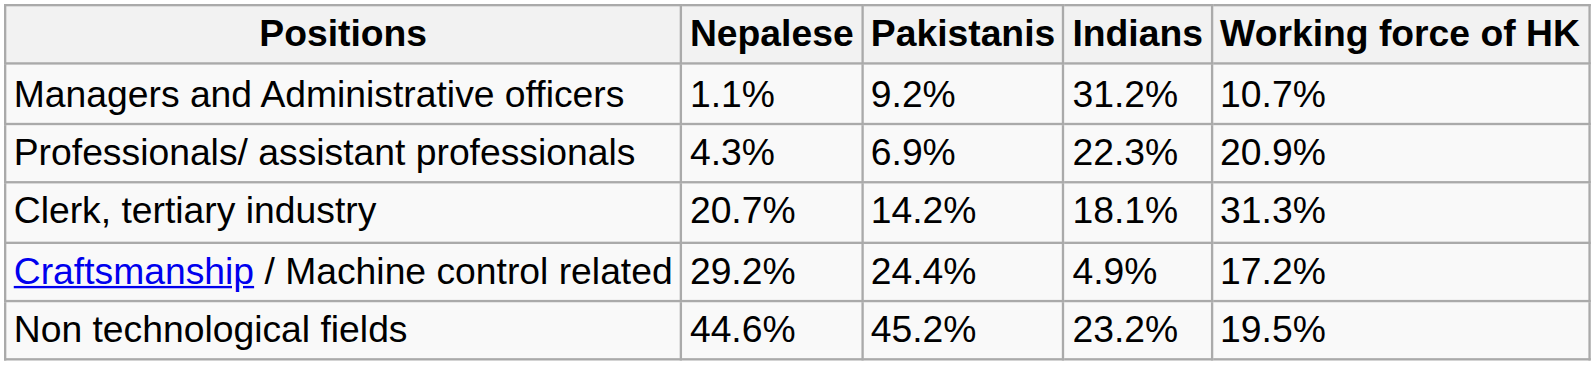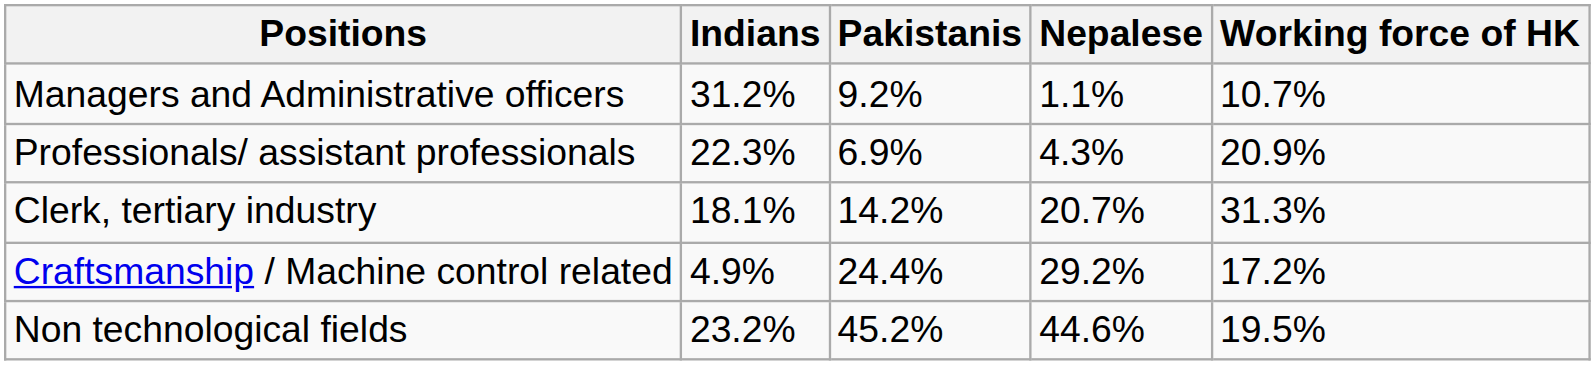 <table class="wikitable">
 <tr>
 <th>Positions</th>
+<th>Indians</th>
+<th>Pakistanis</th>
 <th>Nepalese</th>
-<th>Pakistanis</th>
-<th>Indians</th>
 <th>Working force of HK</th>
 </tr>
 <tr>
 <td>Managers and Administrative officers</td>
+<td>31.2%</td>
+<td>9.2%</td>
 <td>1.1%</td>
-<td>9.2%</td>
-<td>31.2%</td>
 <td>10.7%</td>
 </tr>
 <tr>
 <td>Professionals/ assistant professionals</td>
+<td>22.3%</td>
+<td>6.9%</td>
 <td>4.3%</td>
-<td>6.9%</td>
-<td>22.3%</td>
 <td>20.9%</td>
 </tr>
 <tr>
 <td>Clerk, tertiary industry</td>
+<td>18.1%</td>
+<td>14.2%</td>
 <td>20.7%</td>
-<td>14.2%</td>
-<td>18.1%</td>
 <td>31.3%</td>
 </tr>
 <tr>
 <td><a href='#'>Craftsmanship</a> / Machine control related</td>
+<td>4.9%</td>
+<td>24.4%</td>
 <td>29.2%</td>
-<td>24.4%</td>
-<td>4.9%</td>
 <td>17.2%</td>
 </tr>
 <tr>
 <td>Non technological fields</td>
+<td>23.2%</td>
+<td>45.2%</td>
 <td>44.6%</td>
-<td>45.2%</td>
-<td>23.2%</td>
 <td>19.5%</td>
 </tr>
 </table>
